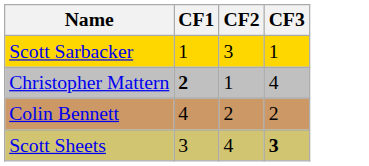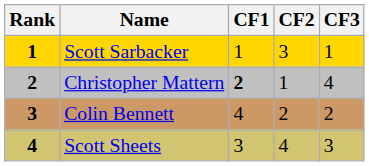 <table class="wikitable sortable">
 <tr>
+<th>Rank</th>
 <th>Name</th>
 <th>CF1</th>
 <th>CF2</th>
 <th>CF3</th>
 </tr>
 <tr bgcolor="gold">
+<td align="center"><strong>1</strong></td>
 <td><a href='#'>Scott Sarbacker</a></td>
 <td>1</td>
 <td>3</td>
 <td>1</td>
 </tr>
 <tr bgcolor="silver">
+<td align="center"><strong>2</strong></td>
 <td><a href='#'>Christopher Mattern</a></td>
 <td><strong>2</strong></td>
 <td>1</td>
 <td>4</td>
 </tr>
 <tr bgcolor="cc9966">
+<td align="center"><strong>3</strong></td>
 <td><a href='#'>Colin Bennett</a></td>
 <td>4</td>
 <td>2</td>
 <td>2</td>
 </tr>
 <tr bgcolor="#d1c571">
+<td align="center"><strong>4</strong></td>
 <td><a href='#'>Scott Sheets</a></td>
 <td>3</td>
 <td>4</td>
-<td><strong>3</strong></td>
+<td>3</td>
 </tr>
 </table>
